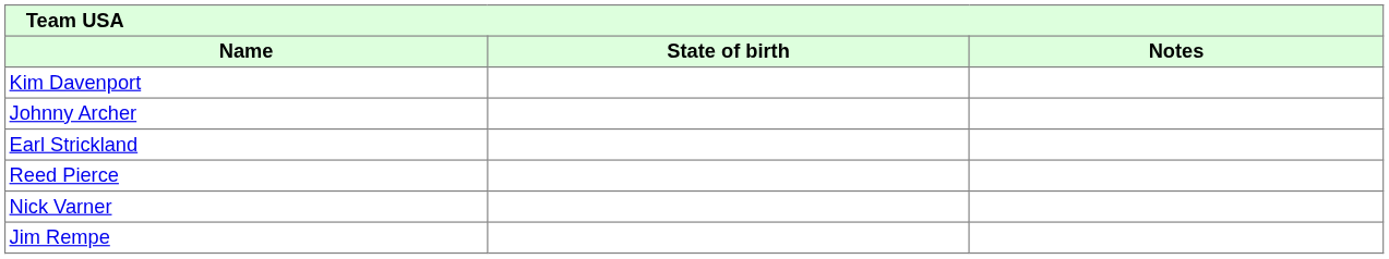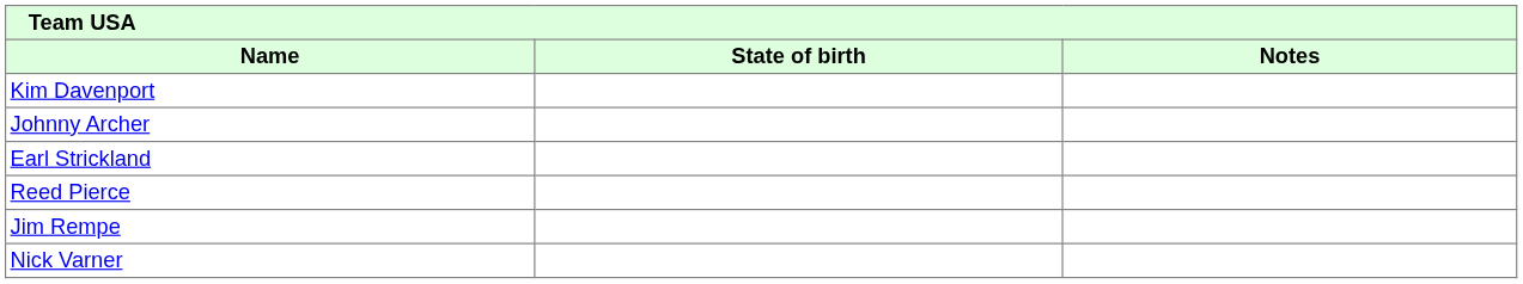 <table border="1" cellpadding="3" width="70%" style="border-collapse: collapse;">
 <tr bgcolor="#ddffdd">
 <td colspan=3>   <strong>Team USA</strong></td>
 </tr>
 <tr bgcolor="#ddffdd">
 <th width=35%>Name</th>
 <th width=35%>State of birth</th>
 <th width=30%%>Notes</th>
 </tr>
 <tr>
 <td><a href='#'>Kim Davenport</a></td>
 <td></td>
 <td></td>
 </tr>
 <tr>
 <td><a href='#'>Johnny Archer</a></td>
 <td></td>
 <td></td>
 </tr>
 <tr>
 <td><a href='#'>Earl Strickland</a></td>
 <td></td>
 <td></td>
 </tr>
 <tr>
 <td><a href='#'>Reed Pierce</a></td>
 <td></td>
 <td></td>
 </tr>
 <tr>
+<td><a href='#'>Jim Rempe</a></td>
+<td></td>
+<td></td>
+</tr>
+<tr>
 <td><a href='#'>Nick Varner</a></td>
 <td></td>
 <td></td>
 </tr>
-<tr>
-<td><a href='#'>Jim Rempe</a></td>
-<td></td>
-<td></td>
-</tr>
 </table>
